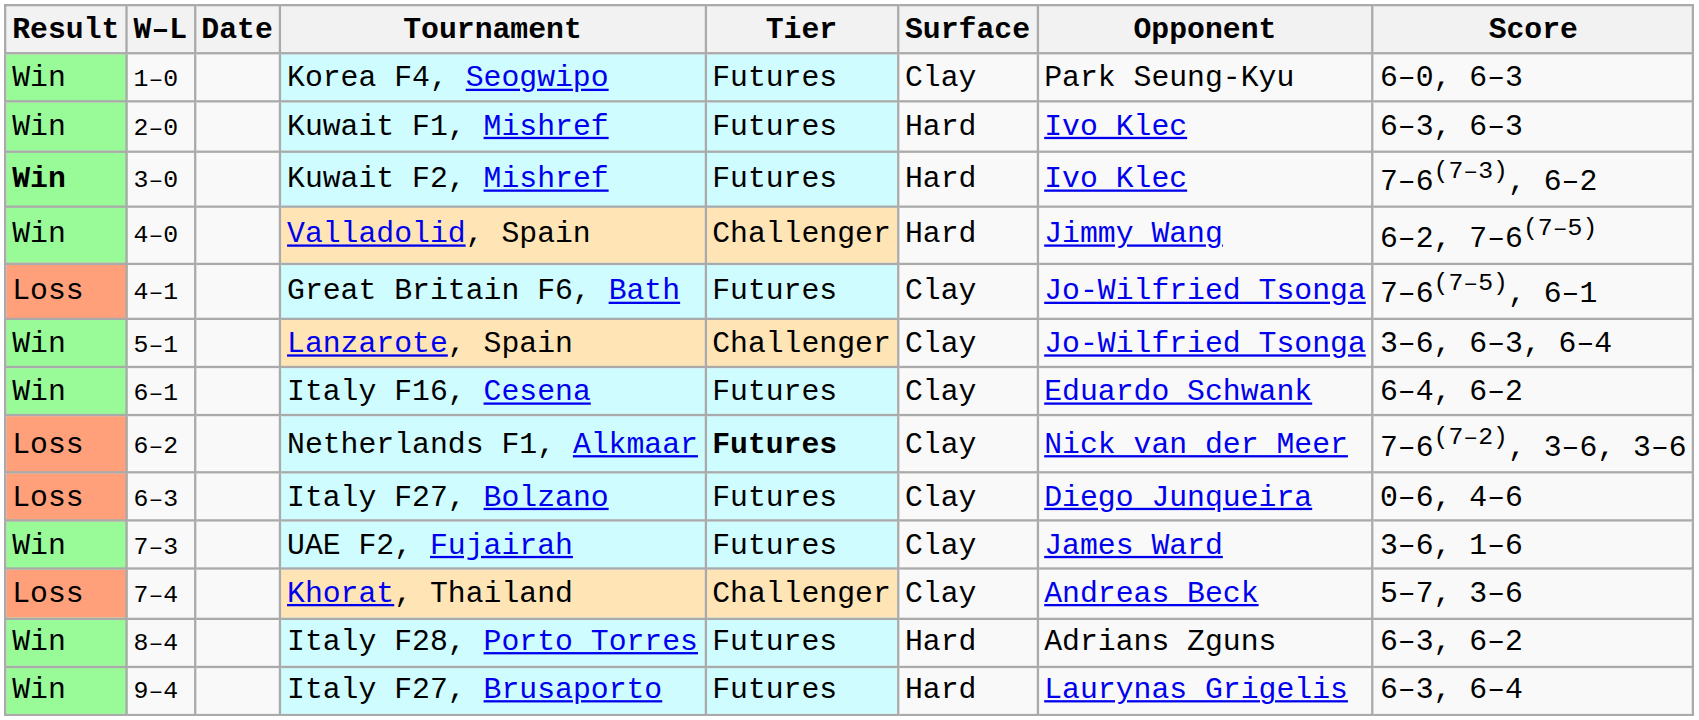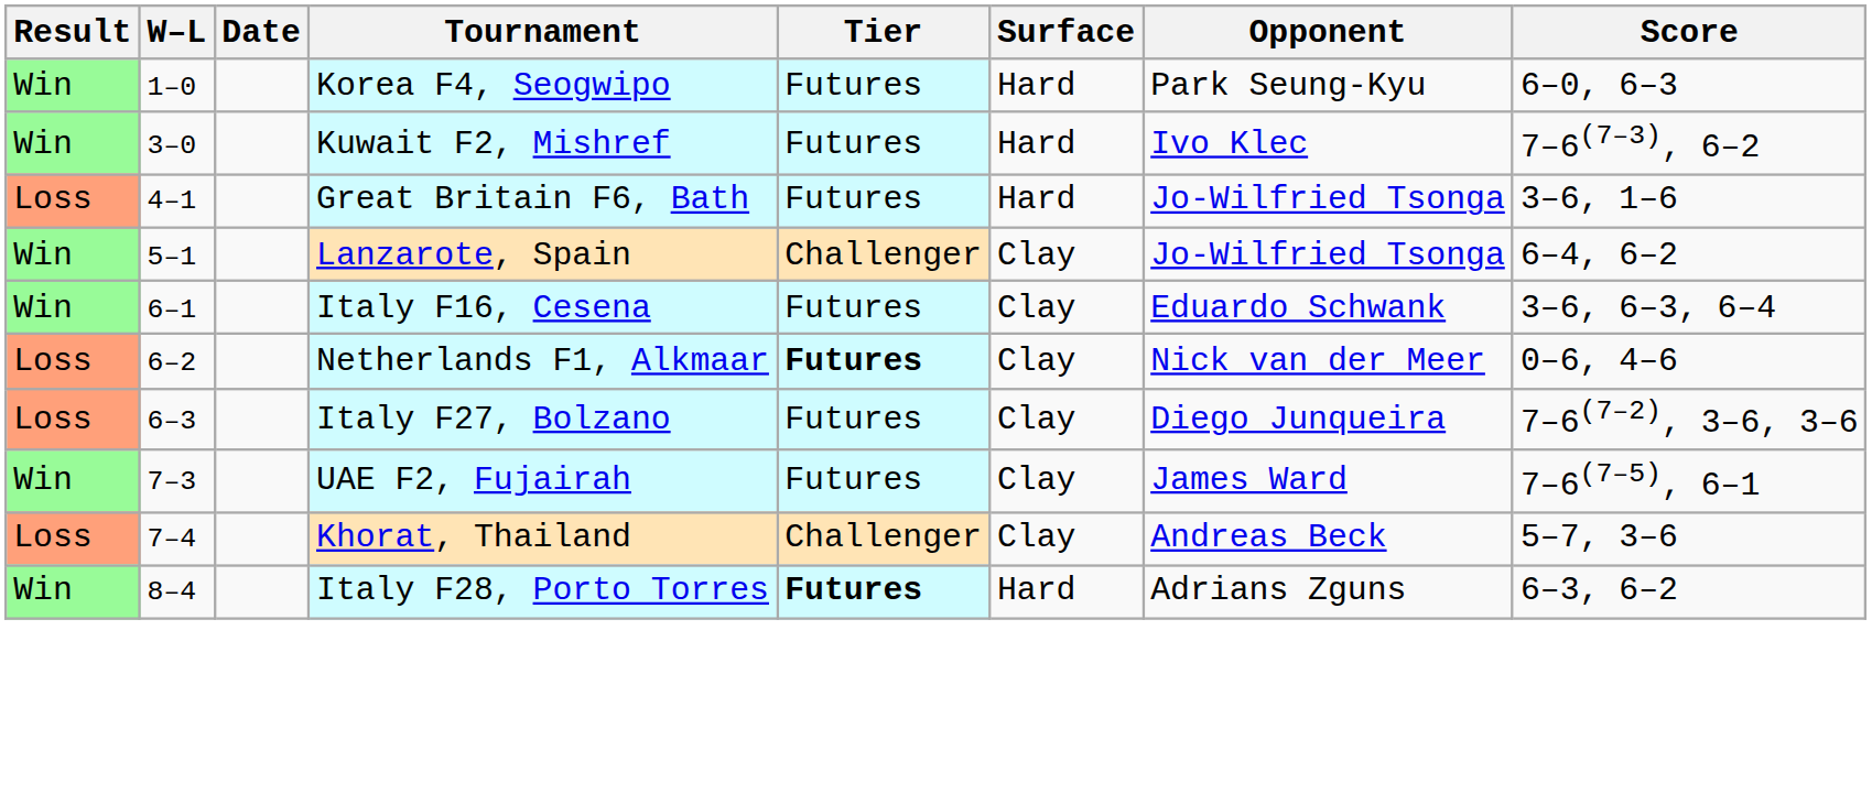 <table class="sortable wikitable">
 <tr>
 <th>Result</th>
 <th class="unsortable">W–L</th>
 <th>Date</th>
 <th>Tournament</th>
 <th>Tier</th>
 <th>Surface</th>
 <th>Opponent</th>
 <th class="unsortable">Score</th>
 </tr>
 <tr>
 <td style="background:#98fb98;">Win</td>
 <td><small>1–0</small></td>
 <td></td>
 <td style="background:#cffcff;">Korea F4, <a href='#'>Seogwipo</a></td>
 <td style="background:#cffcff;">Futures</td>
-<td>Clay</td>
+<td>Hard</td>
 <td> Park Seung-Kyu</td>
 <td>6–0, 6–3</td>
 </tr>
 <tr>
 <td style="background:#98fb98;">Win</td>
-<td><small>2–0</small></td>
-<td></td>
-<td style="background:#cffcff;">Kuwait F1, <a href='#'>Mishref</a></td>
-<td style="background:#cffcff;">Futures</td>
-<td>Hard</td>
-<td> <a href='#'>Ivo Klec</a></td>
-<td>6–3, 6–3</td>
-</tr>
-<tr>
-<td style="background:#98fb98;"><strong>Win</strong></td>
 <td><small>3–0</small></td>
 <td></td>
 <td style="background:#cffcff;">Kuwait F2, <a href='#'>Mishref</a></td>
 <td style="background:#cffcff;">Futures</td>
 <td>Hard</td>
 <td> <a href='#'>Ivo Klec</a></td>
 <td>7–6<sup>(7–3)</sup>, 6–2</td>
 </tr>
 <tr>
-<td style="background:#98fb98;">Win</td>
-<td><small>4–0</small></td>
-<td></td>
-<td style="background:moccasin;"><a href='#'>Valladolid</a>, Spain</td>
-<td style="background:moccasin;">Challenger</td>
-<td>Hard</td>
-<td> <a href='#'>Jimmy Wang</a></td>
-<td>6–2, 7–6<sup>(7–5)</sup></td>
-</tr>
-<tr>
 <td style="background:#ffa07a;">Loss</td>
 <td><small>4–1</small></td>
 <td></td>
 <td style="background:#cffcff;">Great Britain F6, <a href='#'>Bath</a></td>
 <td style="background:#cffcff;">Futures</td>
-<td>Clay</td>
+<td>Hard</td>
 <td> <a href='#'>Jo-Wilfried Tsonga</a></td>
-<td>7–6<sup>(7–5)</sup>, 6–1</td>
+<td>3–6, 1–6</td>
 </tr>
 <tr>
 <td style="background:#98fb98;">Win</td>
 <td><small>5–1</small></td>
 <td></td>
 <td style="background:moccasin;"><a href='#'>Lanzarote</a>, Spain</td>
 <td style="background:moccasin;">Challenger</td>
 <td>Clay</td>
 <td> <a href='#'>Jo-Wilfried Tsonga</a></td>
-<td>3–6, 6–3, 6–4</td>
+<td>6–4, 6–2</td>
 </tr>
 <tr>
 <td style="background:#98fb98;">Win</td>
 <td><small>6–1</small></td>
 <td></td>
 <td style="background:#cffcff;">Italy F16, <a href='#'>Cesena</a></td>
 <td style="background:#cffcff;">Futures</td>
 <td>Clay</td>
 <td> <a href='#'>Eduardo Schwank</a></td>
-<td>6–4, 6–2</td>
+<td>3–6, 6–3, 6–4</td>
 </tr>
 <tr>
 <td style="background:#ffa07a;">Loss</td>
 <td><small>6–2</small></td>
 <td></td>
 <td style="background:#cffcff;">Netherlands F1, <a href='#'>Alkmaar</a></td>
 <td style="background:#cffcff;"><strong>Futures</strong></td>
 <td>Clay</td>
 <td> <a href='#'>Nick van der Meer</a></td>
-<td>7–6<sup>(7–2)</sup>, 3–6, 3–6</td>
+<td>0–6, 4–6</td>
 </tr>
 <tr>
 <td style="background:#ffa07a;">Loss</td>
 <td><small>6–3</small></td>
 <td></td>
 <td style="background:#cffcff;">Italy F27, <a href='#'>Bolzano</a></td>
 <td style="background:#cffcff;">Futures</td>
 <td>Clay</td>
 <td> <a href='#'>Diego Junqueira</a></td>
-<td>0–6, 4–6</td>
+<td>7–6<sup>(7–2)</sup>, 3–6, 3–6</td>
 </tr>
 <tr>
 <td style="background:#98fb98;">Win</td>
 <td><small>7–3</small></td>
 <td></td>
 <td style="background:#cffcff;">UAE F2, <a href='#'>Fujairah</a></td>
 <td style="background:#cffcff;">Futures</td>
 <td>Clay</td>
 <td> <a href='#'>James Ward</a></td>
-<td>3–6, 1–6</td>
+<td>7–6<sup>(7–5)</sup>, 6–1</td>
 </tr>
 <tr>
 <td style="background:#ffa07a;">Loss</td>
 <td><small>7–4</small></td>
 <td></td>
 <td style="background:moccasin;"><a href='#'>Khorat</a>, Thailand</td>
 <td style="background:moccasin;">Challenger</td>
 <td>Clay</td>
 <td> <a href='#'>Andreas Beck</a></td>
 <td>5–7, 3–6</td>
 </tr>
 <tr>
 <td style="background:#98fb98;">Win</td>
 <td><small>8–4</small></td>
 <td></td>
 <td style="background:#cffcff;">Italy F28, <a href='#'>Porto Torres</a></td>
-<td style="background:#cffcff;">Futures</td>
+<td style="background:#cffcff;"><strong>Futures</strong></td>
 <td>Hard</td>
 <td> Adrians Zguns</td>
 <td>6–3, 6–2</td>
 </tr>
-<tr>
-<td style="background:#98fb98;">Win</td>
-<td><small>9–4</small></td>
-<td></td>
-<td style="background:#cffcff;">Italy F27, <a href='#'>Brusaporto</a></td>
-<td style="background:#cffcff;">Futures</td>
-<td>Hard</td>
-<td> <a href='#'>Laurynas Grigelis</a></td>
-<td>6–3, 6–4</td>
-</tr>
 </table>
